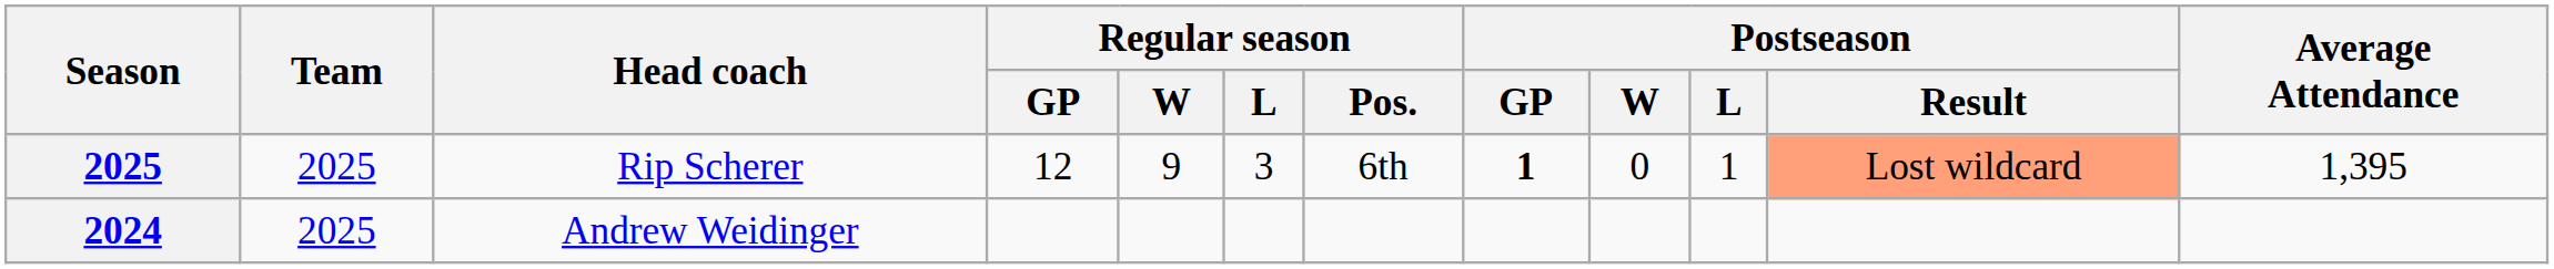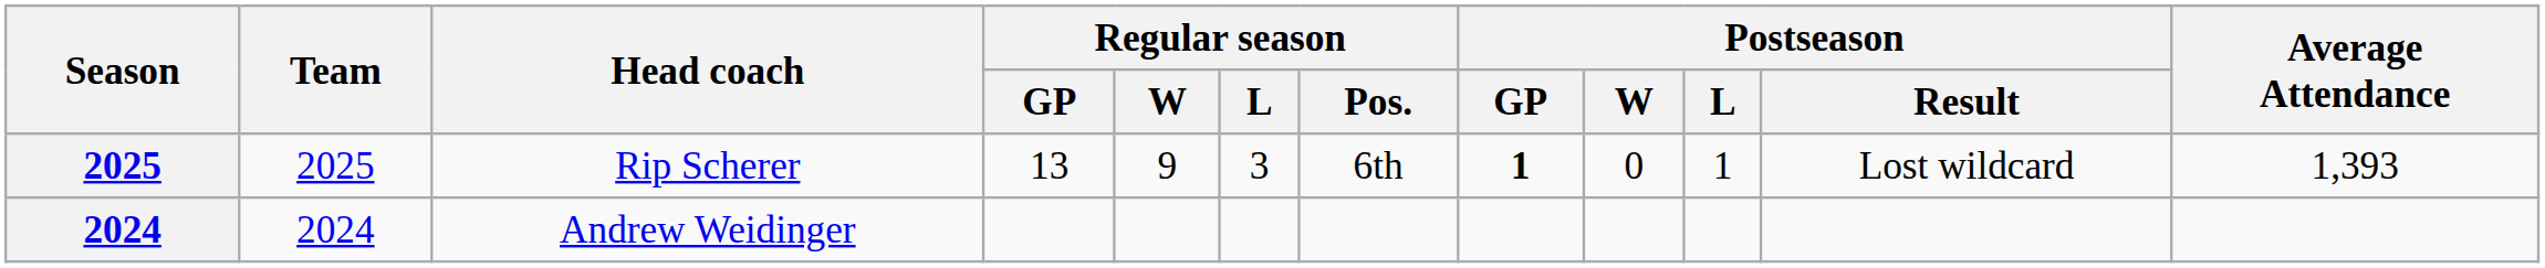 <table class="wikitable" style="font-size: 95%; text-align:center; width:65em">
 <tr>
 <th rowspan="2">Season</th>
 <th rowspan="2">Team</th>
 <th rowspan="2">Head coach</th>
 <th colspan="4">Regular season</th>
 <th colspan="4">Postseason</th>
 <th rowspan="2">Average<br> Attendance</th>
 </tr>
 <tr>
 <th>GP</th>
 <th>W</th>
 <th>L</th>
 <th>Pos.</th>
 <th>GP</th>
 <th>W</th>
 <th>L</th>
 <th>Result</th>
 </tr>
 <tr>
 <th><a href='#'>2025</a></th>
 <td><a href='#'>2025</a></td>
 <td><a href='#'>Rip Scherer</a></td>
-<td>12</td>
+<td>13</td>
 <td>9</td>
 <td>3</td>
 <td>6th </td>
 <td><strong>1</strong></td>
 <td>0</td>
 <td>1</td>
-<td style="background: lightsalmon;">Lost wildcard</td>
-<td>1,395</td>
+<td>Lost wildcard</td>
+<td>1,393</td>
 </tr>
 <tr>
 <th><a href='#'>2024</a></th>
-<td><a href='#'>2025</a></td>
+<td><a href='#'>2024</a></td>
 <td><a href='#'>Andrew Weidinger</a></td>
 <td></td>
 <td></td>
 <td></td>
 <td></td>
 <td></td>
 <td></td>
 <td></td>
 <td></td>
 <td></td>
 </tr>
 </table>
